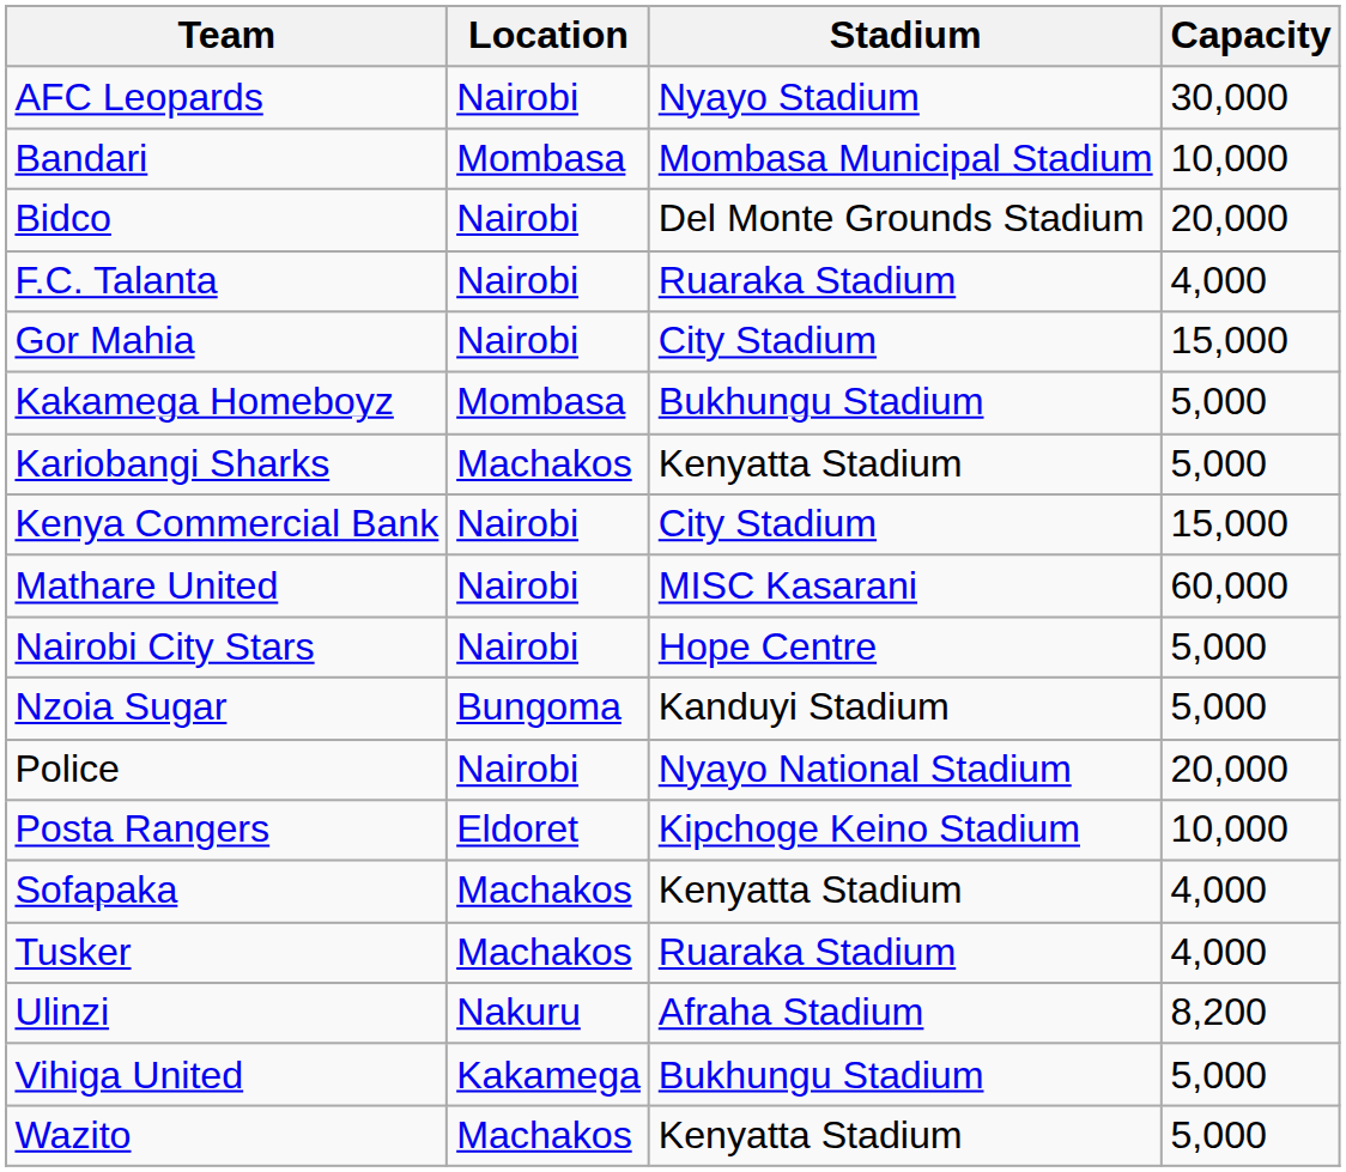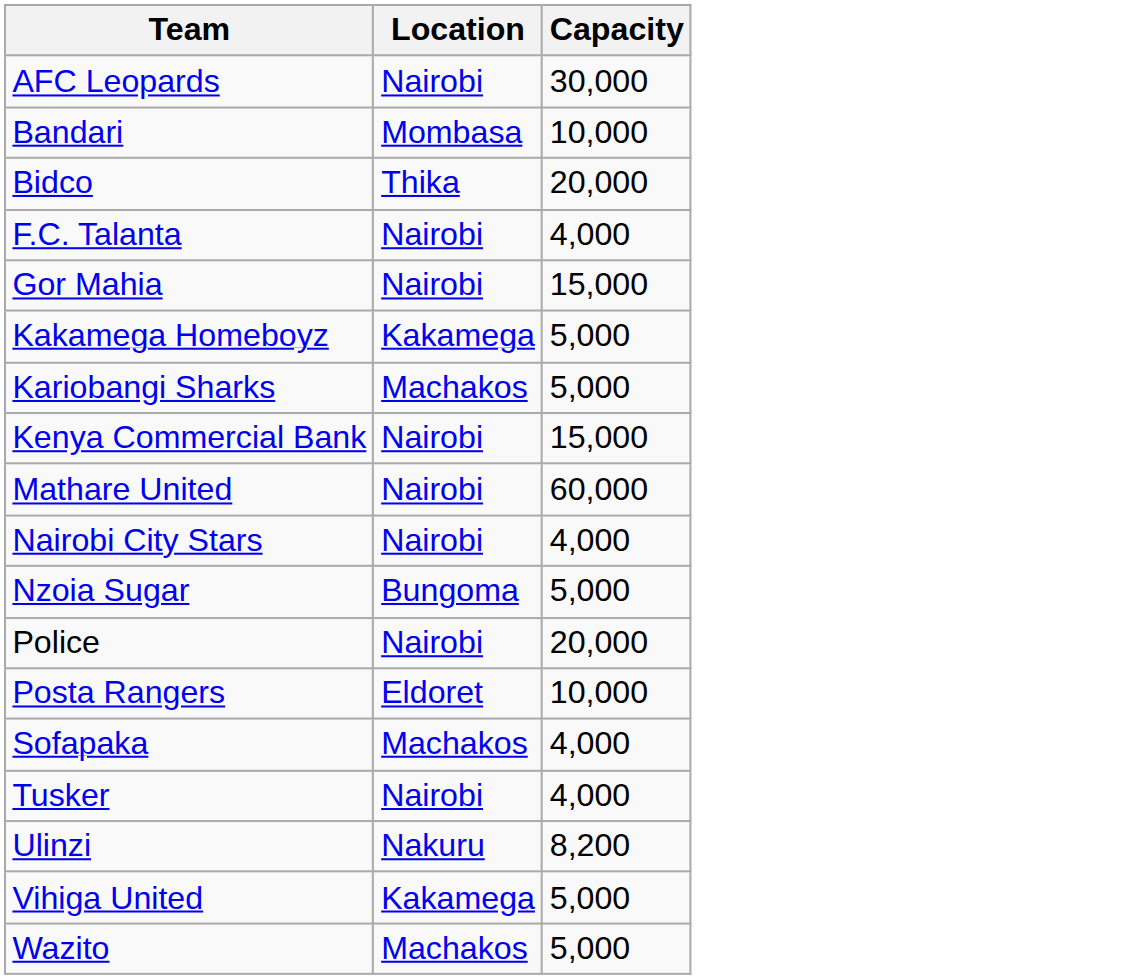 <table class="wikitable sortable">
 <tr>
 <th>Team</th>
 <th>Location</th>
-<th>Stadium</th>
 <th>Capacity</th>
 </tr>
 <tr>
 <td><a href='#'>AFC Leopards</a></td>
 <td><a href='#'>Nairobi</a></td>
-<td><a href='#'>Nyayo Stadium</a></td>
 <td>30,000</td>
 </tr>
 <tr>
 <td><a href='#'>Bandari</a></td>
 <td><a href='#'>Mombasa</a></td>
-<td><a href='#'>Mombasa Municipal Stadium</a></td>
 <td>10,000</td>
 </tr>
 <tr>
 <td><a href='#'>Bidco</a></td>
-<td><a href='#'>Nairobi</a></td>
-<td>Del Monte Grounds Stadium</td>
+<td><a href='#'>Thika</a></td>
 <td>20,000</td>
 </tr>
 <tr>
 <td><a href='#'>F.C. Talanta</a></td>
 <td><a href='#'>Nairobi</a></td>
-<td><a href='#'>Ruaraka Stadium</a></td>
 <td>4,000</td>
 </tr>
 <tr>
 <td><a href='#'>Gor Mahia</a></td>
 <td><a href='#'>Nairobi</a></td>
-<td><a href='#'>City Stadium</a></td>
 <td>15,000</td>
 </tr>
 <tr>
 <td><a href='#'>Kakamega Homeboyz</a></td>
-<td><a href='#'>Mombasa</a></td>
-<td><a href='#'>Bukhungu Stadium</a></td>
+<td><a href='#'>Kakamega</a></td>
 <td>5,000</td>
 </tr>
 <tr>
 <td><a href='#'>Kariobangi Sharks</a></td>
 <td><a href='#'>Machakos</a></td>
-<td>Kenyatta Stadium</td>
 <td>5,000</td>
 </tr>
 <tr>
 <td><a href='#'>Kenya Commercial Bank</a></td>
 <td><a href='#'>Nairobi</a></td>
-<td><a href='#'>City Stadium</a></td>
 <td>15,000</td>
 </tr>
 <tr>
 <td><a href='#'>Mathare United</a></td>
 <td><a href='#'>Nairobi</a></td>
-<td><a href='#'>MISC Kasarani</a></td>
 <td>60,000</td>
 </tr>
 <tr>
 <td><a href='#'>Nairobi City Stars</a></td>
 <td><a href='#'>Nairobi</a></td>
-<td><a href='#'>Hope Centre</a></td>
-<td>5,000</td>
+<td>4,000</td>
 </tr>
 <tr>
 <td><a href='#'>Nzoia Sugar</a></td>
 <td><a href='#'>Bungoma</a></td>
-<td>Kanduyi Stadium</td>
 <td>5,000</td>
 </tr>
 <tr>
 <td>Police</td>
 <td><a href='#'>Nairobi</a></td>
-<td><a href='#'>Nyayo National Stadium</a></td>
 <td>20,000</td>
 </tr>
 <tr>
 <td><a href='#'>Posta Rangers</a></td>
 <td><a href='#'>Eldoret</a></td>
-<td><a href='#'>Kipchoge Keino Stadium</a></td>
 <td>10,000</td>
 </tr>
 <tr>
 <td><a href='#'>Sofapaka</a></td>
 <td><a href='#'>Machakos</a></td>
-<td>Kenyatta Stadium</td>
 <td>4,000</td>
 </tr>
 <tr>
 <td><a href='#'>Tusker</a></td>
-<td><a href='#'>Machakos</a></td>
-<td><a href='#'>Ruaraka Stadium</a></td>
+<td><a href='#'>Nairobi</a></td>
 <td>4,000</td>
 </tr>
 <tr>
 <td><a href='#'>Ulinzi</a></td>
 <td><a href='#'>Nakuru</a></td>
-<td><a href='#'>Afraha Stadium</a></td>
 <td>8,200</td>
 </tr>
 <tr>
 <td><a href='#'>Vihiga United</a></td>
 <td><a href='#'>Kakamega</a></td>
-<td><a href='#'>Bukhungu Stadium</a></td>
 <td>5,000</td>
 </tr>
 <tr>
 <td><a href='#'>Wazito</a></td>
 <td><a href='#'>Machakos</a></td>
-<td>Kenyatta Stadium</td>
 <td>5,000</td>
 </tr>
 </table>
